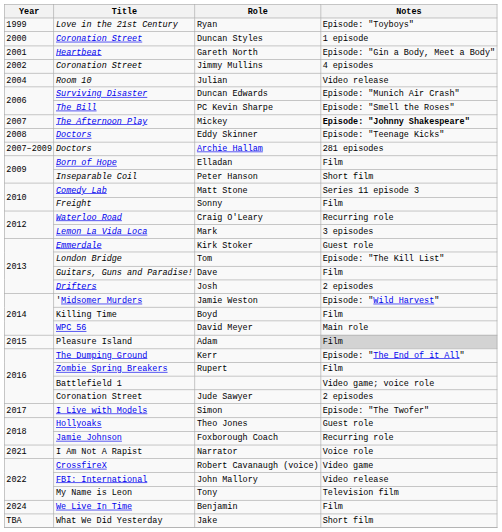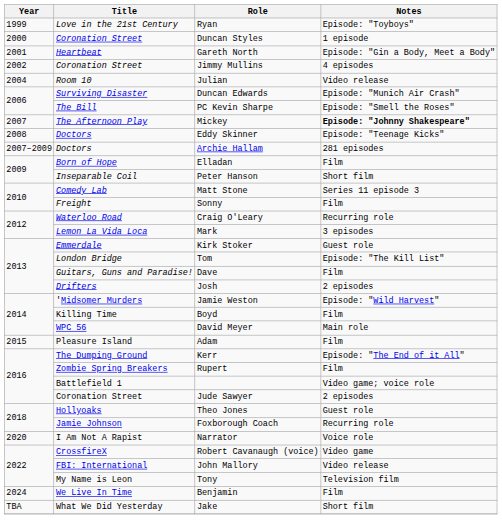 <table class="wikitable plainrowheaders sortable">
 <tr>
 <th scope="col">Year</th>
 <th scope="col">Title</th>
 <th scope="col">Role</th>
 <th class="unsortable">Notes</th>
 </tr>
 <tr>
 <td>1999</td>
 <td><em>Love in the 21st Century</em></td>
 <td>Ryan</td>
 <td>Episode: "Toyboys"</td>
 </tr>
 <tr>
 <td>2000</td>
 <td><em><a href='#'>Coronation Street</a></em></td>
 <td>Duncan Styles</td>
 <td>1 episode</td>
 </tr>
 <tr>
 <td>2001</td>
 <td><em><a href='#'>Heartbeat</a></em></td>
 <td>Gareth North</td>
 <td>Episode: "Gin a Body, Meet a Body"</td>
 </tr>
 <tr>
 <td>2002</td>
 <td><em>Coronation Street</em></td>
 <td>Jimmy Mullins</td>
 <td>4 episodes</td>
 </tr>
 <tr>
 <td>2004</td>
 <td><em>Room 10</em></td>
 <td>Julian</td>
 <td>Video release</td>
 </tr>
 <tr>
 <td rowspan="2">2006</td>
 <td><em><a href='#'>Surviving Disaster</a></em></td>
 <td>Duncan Edwards</td>
 <td>Episode: "Munich Air Crash"</td>
 </tr>
 <tr>
 <td><em><a href='#'>The Bill</a></em></td>
 <td>PC Kevin Sharpe</td>
 <td>Episode: "Smell the Roses"</td>
 </tr>
 <tr>
 <td>2007</td>
 <td><em><a href='#'>The Afternoon Play</a></em></td>
 <td>Mickey</td>
 <td><strong>Episode: "Johnny Shakespeare"</strong></td>
 </tr>
 <tr>
 <td>2008</td>
 <td><em><a href='#'>Doctors</a></em></td>
 <td>Eddy Skinner</td>
 <td>Episode: "Teenage Kicks"</td>
 </tr>
 <tr>
 <td>2007–2009</td>
 <td><em>Doctors</em></td>
 <td><a href='#'>Archie Hallam</a></td>
 <td>281 episodes</td>
 </tr>
 <tr>
 <td rowspan="2">2009</td>
 <td><em><a href='#'>Born of Hope</a></em></td>
 <td>Elladan</td>
 <td>Film</td>
 </tr>
 <tr>
 <td><em>Inseparable Coil</em></td>
 <td>Peter Hanson</td>
 <td>Short film</td>
 </tr>
 <tr>
 <td rowspan="2">2010</td>
 <td><em><a href='#'>Comedy Lab</a></em></td>
 <td>Matt Stone</td>
 <td>Series 11 episode 3</td>
 </tr>
 <tr>
 <td><em>Freight</em></td>
 <td>Sonny</td>
 <td>Film</td>
 </tr>
 <tr>
 <td rowspan="2">2012</td>
 <td><em><a href='#'>Waterloo Road</a></em></td>
 <td>Craig O'Leary</td>
 <td>Recurring role</td>
 </tr>
 <tr>
 <td><em><a href='#'>Lemon La Vida Loca</a></em></td>
 <td>Mark</td>
 <td>3 episodes</td>
 </tr>
 <tr>
 <td rowspan="4">2013</td>
 <td><em><a href='#'>Emmerdale</a></em></td>
 <td>Kirk Stoker</td>
 <td>Guest role</td>
 </tr>
 <tr>
 <td><em>London Bridge</em></td>
 <td>Tom</td>
 <td>Episode: "The Kill List"</td>
 </tr>
 <tr>
 <td><em>Guitars, Guns and Paradise!</em></td>
 <td>Dave</td>
 <td>Film</td>
 </tr>
 <tr>
 <td><em><a href='#'>Drifters</a></em></td>
 <td>Josh</td>
 <td>2 episodes</td>
 </tr>
 <tr>
 <td rowspan="3">2014</td>
 <td>'<a href='#'>Midsomer Murders</a><em></td>
 <td>Jamie Weston</td>
 <td>Episode: "<a href='#'>Wild Harvest</a>"</td>
 </tr>
 <tr>
 <td></em>Killing Time<em></td>
 <td>Boyd</td>
 <td>Film</td>
 </tr>
 <tr>
 <td></em><a href='#'>WPC 56</a><em></td>
 <td>David Meyer</td>
 <td>Main role</td>
 </tr>
 <tr>
 <td>2015</td>
 <td></em>Pleasure Island<em></td>
 <td>Adam</td>
-<td style="background: lightgrey;">Film</td>
+<td>Film</td>
 </tr>
 <tr>
 <td rowspan="4">2016</td>
 <td></em><a href='#'>The Dumping Ground</a><em></td>
 <td>Kerr</td>
 <td>Episode: "<a href='#'>The End of it All</a>"</td>
 </tr>
 <tr>
 <td></em><a href='#'>Zombie Spring Breakers</a><em></td>
 <td>Rupert</td>
 <td>Film</td>
 </tr>
 <tr>
 <td></em>Battlefield 1<em></td>
 <td></td>
 <td>Video game; voice role</td>
 </tr>
 <tr>
 <td></em>Coronation Street<em></td>
 <td>Jude Sawyer</td>
 <td>2 episodes</td>
 </tr>
 <tr>
-<td>2017</td>
-<td></em><a href='#'>I Live with Models</a><em></td>
-<td>Simon</td>
-<td>Episode: "The Twofer"</td>
-</tr>
-<tr>
 <td rowspan="2">2018</td>
 <td></em><a href='#'>Hollyoaks</a><em></td>
 <td>Theo Jones</td>
 <td>Guest role</td>
 </tr>
 <tr>
 <td></em><a href='#'>Jamie Johnson</a><em></td>
 <td>Foxborough Coach</td>
 <td>Recurring role</td>
 </tr>
 <tr>
-<td>2021</td>
+<td>2020</td>
 <td></em>I Am Not A Rapist<em></td>
 <td>Narrator</td>
 <td>Voice role</td>
 </tr>
 <tr>
 <td rowspan="3">2022</td>
 <td></em><a href='#'>CrossfireX</a><em></td>
 <td>Robert Cavanaugh (voice)</td>
 <td>Video game</td>
 </tr>
 <tr>
 <td></em><a href='#'>FBI: International</a><em></td>
 <td>John Mallory</td>
 <td>Video release</td>
 </tr>
 <tr>
 <td></em>My Name is Leon<em></td>
 <td>Tony</td>
 <td>Television film</td>
 </tr>
 <tr>
 <td>2024</td>
 <td><a href='#'>We Live In Time</a></td>
 <td>Benjamin</td>
 <td>Film</td>
 </tr>
 <tr>
 <td>TBA</td>
 <td></em>What We Did Yesterday<em></td>
 <td>Jake</td>
 <td>Short film</td>
 </tr>
 <tr>
 </tr>
 </table>
